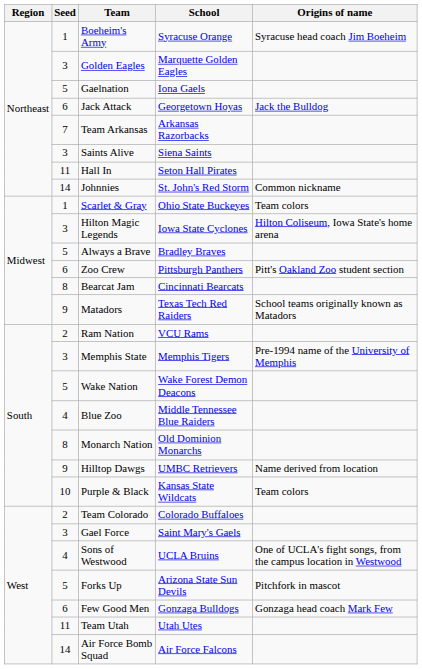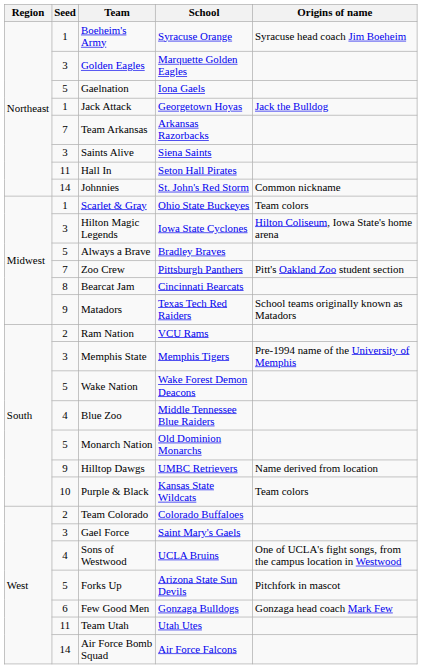 <table class="wikitable">
 <tr>
 <th>Region</th>
 <th>Seed</th>
 <th>Team</th>
 <th>School</th>
 <th>Origins of name</th>
 </tr>
 <tr>
 <td rowspan=8>Northeast</td>
 <td style="text-align:center;">1</td>
 <td><a href='#'>Boeheim's Army</a></td>
 <td><a href='#'>Syracuse Orange</a></td>
 <td>Syracuse head coach <a href='#'>Jim Boeheim</a></td>
 </tr>
 <tr>
 <td style="text-align:center;">3</td>
 <td><a href='#'>Golden Eagles</a></td>
 <td><a href='#'>Marquette Golden Eagles</a></td>
 <td></td>
 </tr>
 <tr>
 <td style="text-align:center;">5</td>
 <td>Gaelnation</td>
 <td><a href='#'>Iona Gaels</a></td>
 <td></td>
 </tr>
 <tr>
-<td style="text-align:center;">6</td>
+<td style="text-align:center;">1</td>
 <td>Jack Attack</td>
 <td><a href='#'>Georgetown Hoyas</a></td>
 <td><a href='#'>Jack the Bulldog</a></td>
 </tr>
 <tr>
 <td style="text-align:center;">7</td>
 <td>Team Arkansas</td>
 <td><a href='#'>Arkansas Razorbacks</a></td>
 <td></td>
 </tr>
 <tr>
 <td style="text-align:center;">3</td>
 <td>Saints Alive</td>
 <td><a href='#'>Siena Saints</a></td>
 <td></td>
 </tr>
 <tr>
 <td style="text-align:center;">11</td>
 <td>Hall In</td>
 <td><a href='#'>Seton Hall Pirates</a></td>
 <td></td>
 </tr>
 <tr>
 <td style="text-align:center;">14</td>
 <td>Johnnies</td>
 <td><a href='#'>St. John's Red Storm</a></td>
 <td>Common nickname</td>
 </tr>
 <tr>
 <td rowspan=6>Midwest</td>
 <td style="text-align:center;">1</td>
 <td><a href='#'>Scarlet & Gray</a></td>
 <td><a href='#'>Ohio State Buckeyes</a></td>
 <td>Team colors</td>
 </tr>
 <tr>
 <td style="text-align:center;">3</td>
 <td>Hilton Magic Legends</td>
 <td><a href='#'>Iowa State Cyclones</a></td>
 <td><a href='#'>Hilton Coliseum</a>, Iowa State's home arena</td>
 </tr>
 <tr>
 <td style="text-align:center;">5</td>
 <td>Always a Brave</td>
 <td><a href='#'>Bradley Braves</a></td>
 <td></td>
 </tr>
 <tr>
-<td style="text-align:center;">6</td>
+<td style="text-align:center;">7</td>
 <td>Zoo Crew</td>
 <td><a href='#'>Pittsburgh Panthers</a></td>
 <td>Pitt's <a href='#'>Oakland Zoo</a> student section</td>
 </tr>
 <tr>
 <td style="text-align:center;">8</td>
 <td>Bearcat Jam</td>
 <td><a href='#'>Cincinnati Bearcats</a></td>
 <td></td>
 </tr>
 <tr>
 <td style="text-align:center;">9</td>
 <td>Matadors</td>
 <td><a href='#'>Texas Tech Red Raiders</a></td>
 <td>School teams originally known as Matadors</td>
 </tr>
 <tr>
 <td rowspan=7>South</td>
 <td style="text-align:center;">2</td>
 <td>Ram Nation</td>
 <td><a href='#'>VCU Rams</a></td>
 <td></td>
 </tr>
 <tr>
 <td style="text-align:center;">3</td>
 <td>Memphis State</td>
 <td><a href='#'>Memphis Tigers</a></td>
 <td>Pre-1994 name of the <a href='#'>University of Memphis</a></td>
 </tr>
 <tr>
 <td style="text-align:center;">5</td>
 <td>Wake Nation</td>
 <td><a href='#'>Wake Forest Demon Deacons</a></td>
 <td></td>
 </tr>
 <tr>
 <td style="text-align:center;">4</td>
 <td>Blue Zoo</td>
 <td><a href='#'>Middle Tennessee Blue Raiders</a></td>
 <td></td>
 </tr>
 <tr>
-<td style="text-align:center;">8</td>
+<td style="text-align:center;">5</td>
 <td>Monarch Nation</td>
 <td><a href='#'>Old Dominion Monarchs</a></td>
 <td></td>
 </tr>
 <tr>
 <td style="text-align:center;">9</td>
 <td>Hilltop Dawgs</td>
 <td><a href='#'>UMBC Retrievers</a></td>
 <td>Name derived from location</td>
 </tr>
 <tr>
 <td style="text-align:center;">10</td>
 <td>Purple & Black</td>
 <td><a href='#'>Kansas State Wildcats</a></td>
 <td>Team colors</td>
 </tr>
 <tr>
 <td rowspan=7>West</td>
 <td style="text-align:center;">2</td>
 <td>Team Colorado</td>
 <td><a href='#'>Colorado Buffaloes</a></td>
 <td></td>
 </tr>
 <tr>
 <td style="text-align:center;">3</td>
 <td>Gael Force</td>
 <td><a href='#'>Saint Mary's Gaels</a></td>
 <td></td>
 </tr>
 <tr>
 <td style="text-align:center;">4</td>
 <td>Sons of Westwood</td>
 <td><a href='#'>UCLA Bruins</a></td>
 <td>One of UCLA's fight songs, from the campus location in <a href='#'>Westwood</a></td>
 </tr>
 <tr>
 <td style="text-align:center;">5</td>
 <td>Forks Up</td>
 <td><a href='#'>Arizona State Sun Devils</a></td>
 <td>Pitchfork in mascot</td>
 </tr>
 <tr>
 <td style="text-align:center;">6</td>
 <td>Few Good Men</td>
 <td><a href='#'>Gonzaga Bulldogs</a></td>
 <td>Gonzaga head coach <a href='#'>Mark Few</a></td>
 </tr>
 <tr>
 <td style="text-align:center;">11</td>
 <td>Team Utah</td>
 <td><a href='#'>Utah Utes</a></td>
 <td></td>
 </tr>
 <tr>
 <td style="text-align:center;">14</td>
 <td>Air Force Bomb Squad</td>
 <td><a href='#'>Air Force Falcons</a></td>
 <td></td>
 </tr>
 </table>
